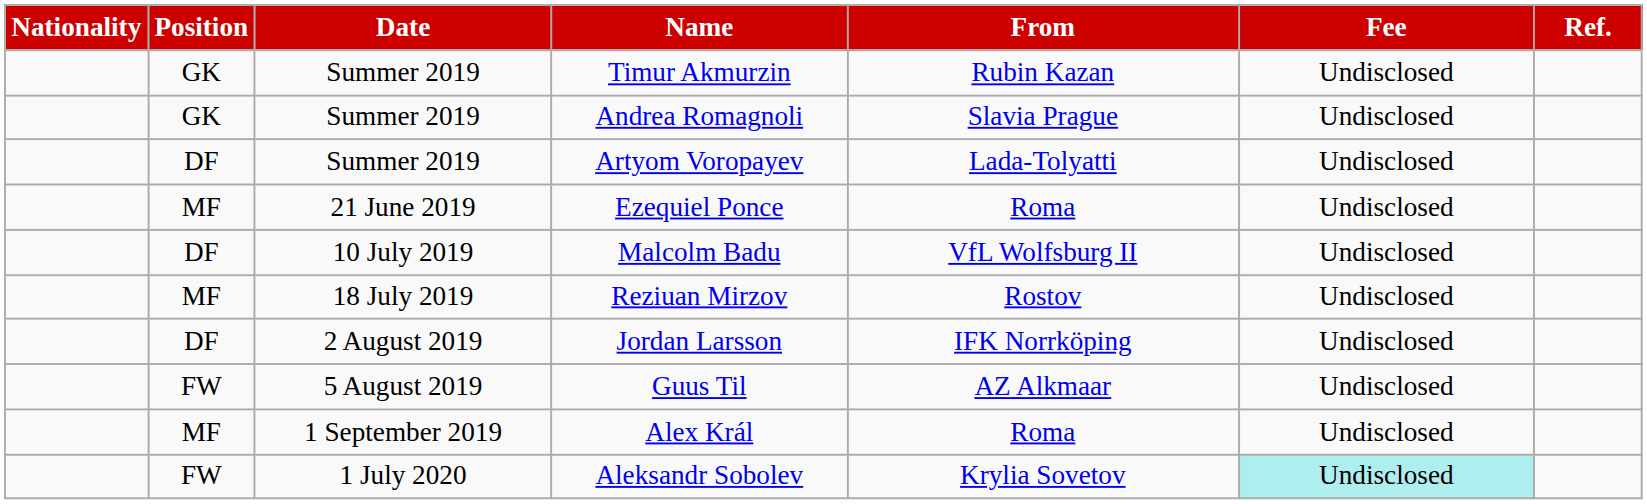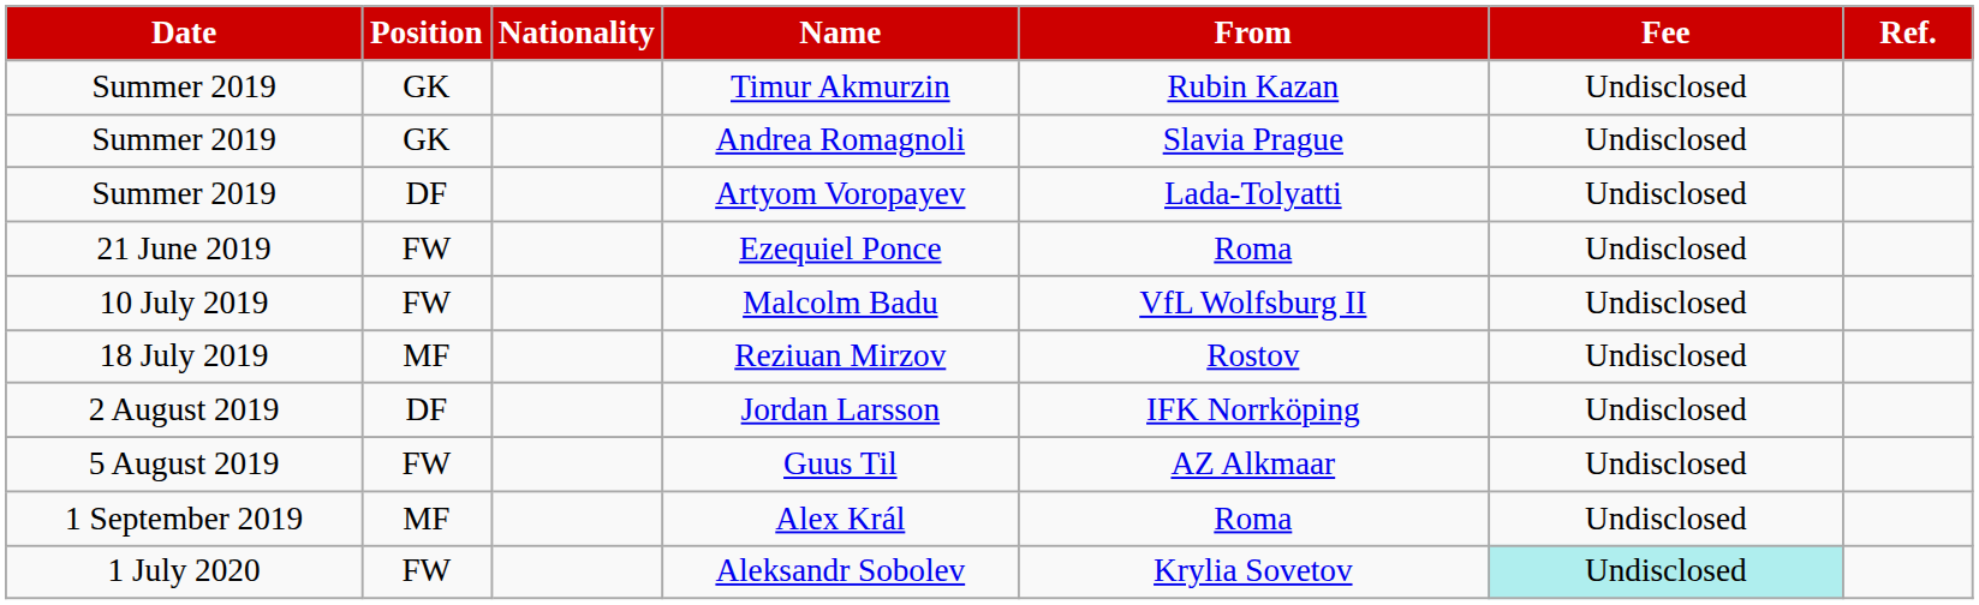 <table class="wikitable"  style="text-align:center; font-size:90%; ">
 <tr>
+<th style="background:#CD0000; color:white; width:150px;">Date</th>
+<th style="background:#CD0000; color:white; width:50px;">Position</th>
 <th style="background:#CD0000; color:white; width:50px;">Nationality</th>
-<th style="background:#CD0000; color:white; width:50px;">Position</th>
-<th style="background:#CD0000; color:white; width:150px;">Date</th>
 <th style="background:#CD0000; color:white; width:150px;">Name</th>
 <th style="background:#CD0000; color:white; width:200px;">From</th>
 <th style="background:#CD0000; color:white; width:150px;">Fee</th>
 <th style="background:#CD0000; color:white; width:50px;">Ref.</th>
 </tr>
 <tr>
+<td>Summer 2019</td>
+<td>GK</td>
 <td></td>
-<td>GK</td>
-<td>Summer 2019</td>
 <td><a href='#'>Timur Akmurzin</a></td>
 <td><a href='#'>Rubin Kazan</a></td>
 <td>Undisclosed</td>
 <td></td>
 </tr>
 <tr>
+<td>Summer 2019</td>
+<td>GK</td>
 <td></td>
-<td>GK</td>
-<td>Summer 2019</td>
 <td><a href='#'>Andrea Romagnoli</a></td>
 <td><a href='#'>Slavia Prague</a></td>
 <td>Undisclosed</td>
 <td></td>
 </tr>
 <tr>
+<td>Summer 2019</td>
+<td>DF</td>
 <td></td>
-<td>DF</td>
-<td>Summer 2019</td>
 <td><a href='#'>Artyom Voropayev</a></td>
 <td><a href='#'>Lada-Tolyatti</a></td>
 <td>Undisclosed</td>
 <td></td>
 </tr>
 <tr>
+<td>21 June 2019</td>
+<td>FW</td>
 <td></td>
-<td>MF</td>
-<td>21 June 2019</td>
 <td><a href='#'>Ezequiel Ponce</a></td>
 <td><a href='#'>Roma</a></td>
 <td>Undisclosed</td>
 <td></td>
 </tr>
 <tr>
+<td>10 July 2019</td>
+<td>FW</td>
 <td></td>
-<td>DF</td>
-<td>10 July 2019</td>
 <td><a href='#'>Malcolm Badu</a></td>
 <td><a href='#'>VfL Wolfsburg II</a></td>
 <td>Undisclosed</td>
 <td></td>
 </tr>
 <tr>
+<td>18 July 2019</td>
+<td>MF</td>
 <td></td>
-<td>MF</td>
-<td>18 July 2019</td>
 <td><a href='#'>Reziuan Mirzov</a></td>
 <td><a href='#'>Rostov</a></td>
 <td>Undisclosed</td>
 <td></td>
 </tr>
 <tr>
+<td>2 August 2019</td>
+<td>DF</td>
 <td></td>
-<td>DF</td>
-<td>2 August 2019</td>
 <td><a href='#'>Jordan Larsson</a></td>
 <td><a href='#'>IFK Norrköping</a></td>
 <td>Undisclosed</td>
 <td></td>
 </tr>
 <tr>
+<td>5 August 2019</td>
+<td>FW</td>
 <td></td>
-<td>FW</td>
-<td>5 August 2019</td>
 <td><a href='#'>Guus Til</a></td>
 <td><a href='#'>AZ Alkmaar</a></td>
 <td>Undisclosed</td>
 <td></td>
 </tr>
 <tr>
+<td>1 September 2019</td>
+<td>MF</td>
 <td></td>
-<td>MF</td>
-<td>1 September 2019</td>
 <td><a href='#'>Alex Král</a></td>
 <td><a href='#'>Roma</a></td>
 <td>Undisclosed</td>
 <td></td>
 </tr>
 <tr>
+<td>1 July 2020</td>
+<td>FW</td>
 <td></td>
-<td>FW</td>
-<td>1 July 2020</td>
 <td><a href='#'>Aleksandr Sobolev</a></td>
 <td><a href='#'>Krylia Sovetov</a></td>
 <td style="background: paleturquoise;">Undisclosed</td>
 <td></td>
 </tr>
 </table>
